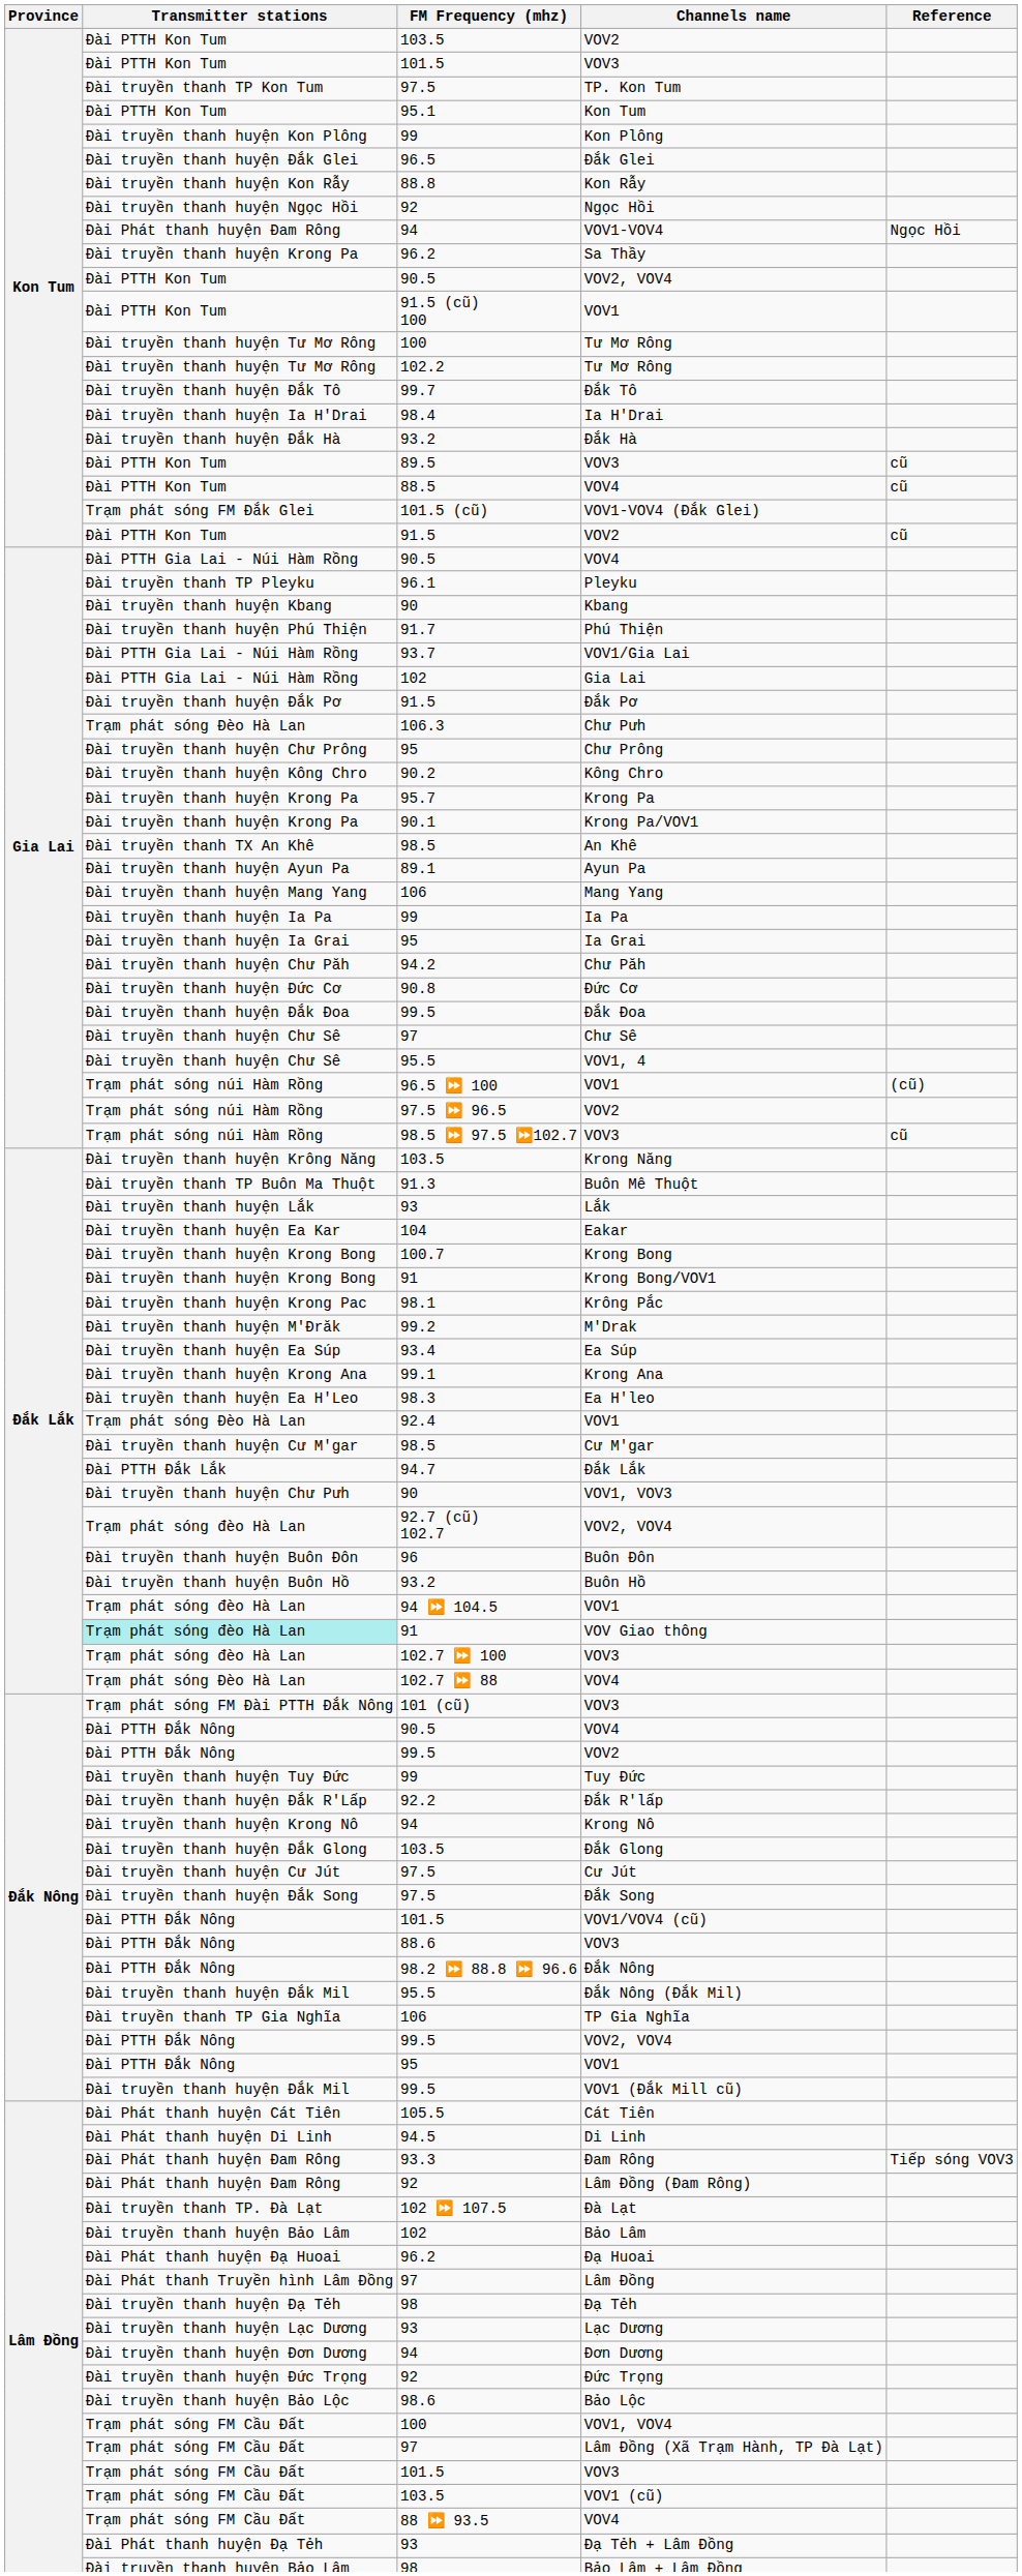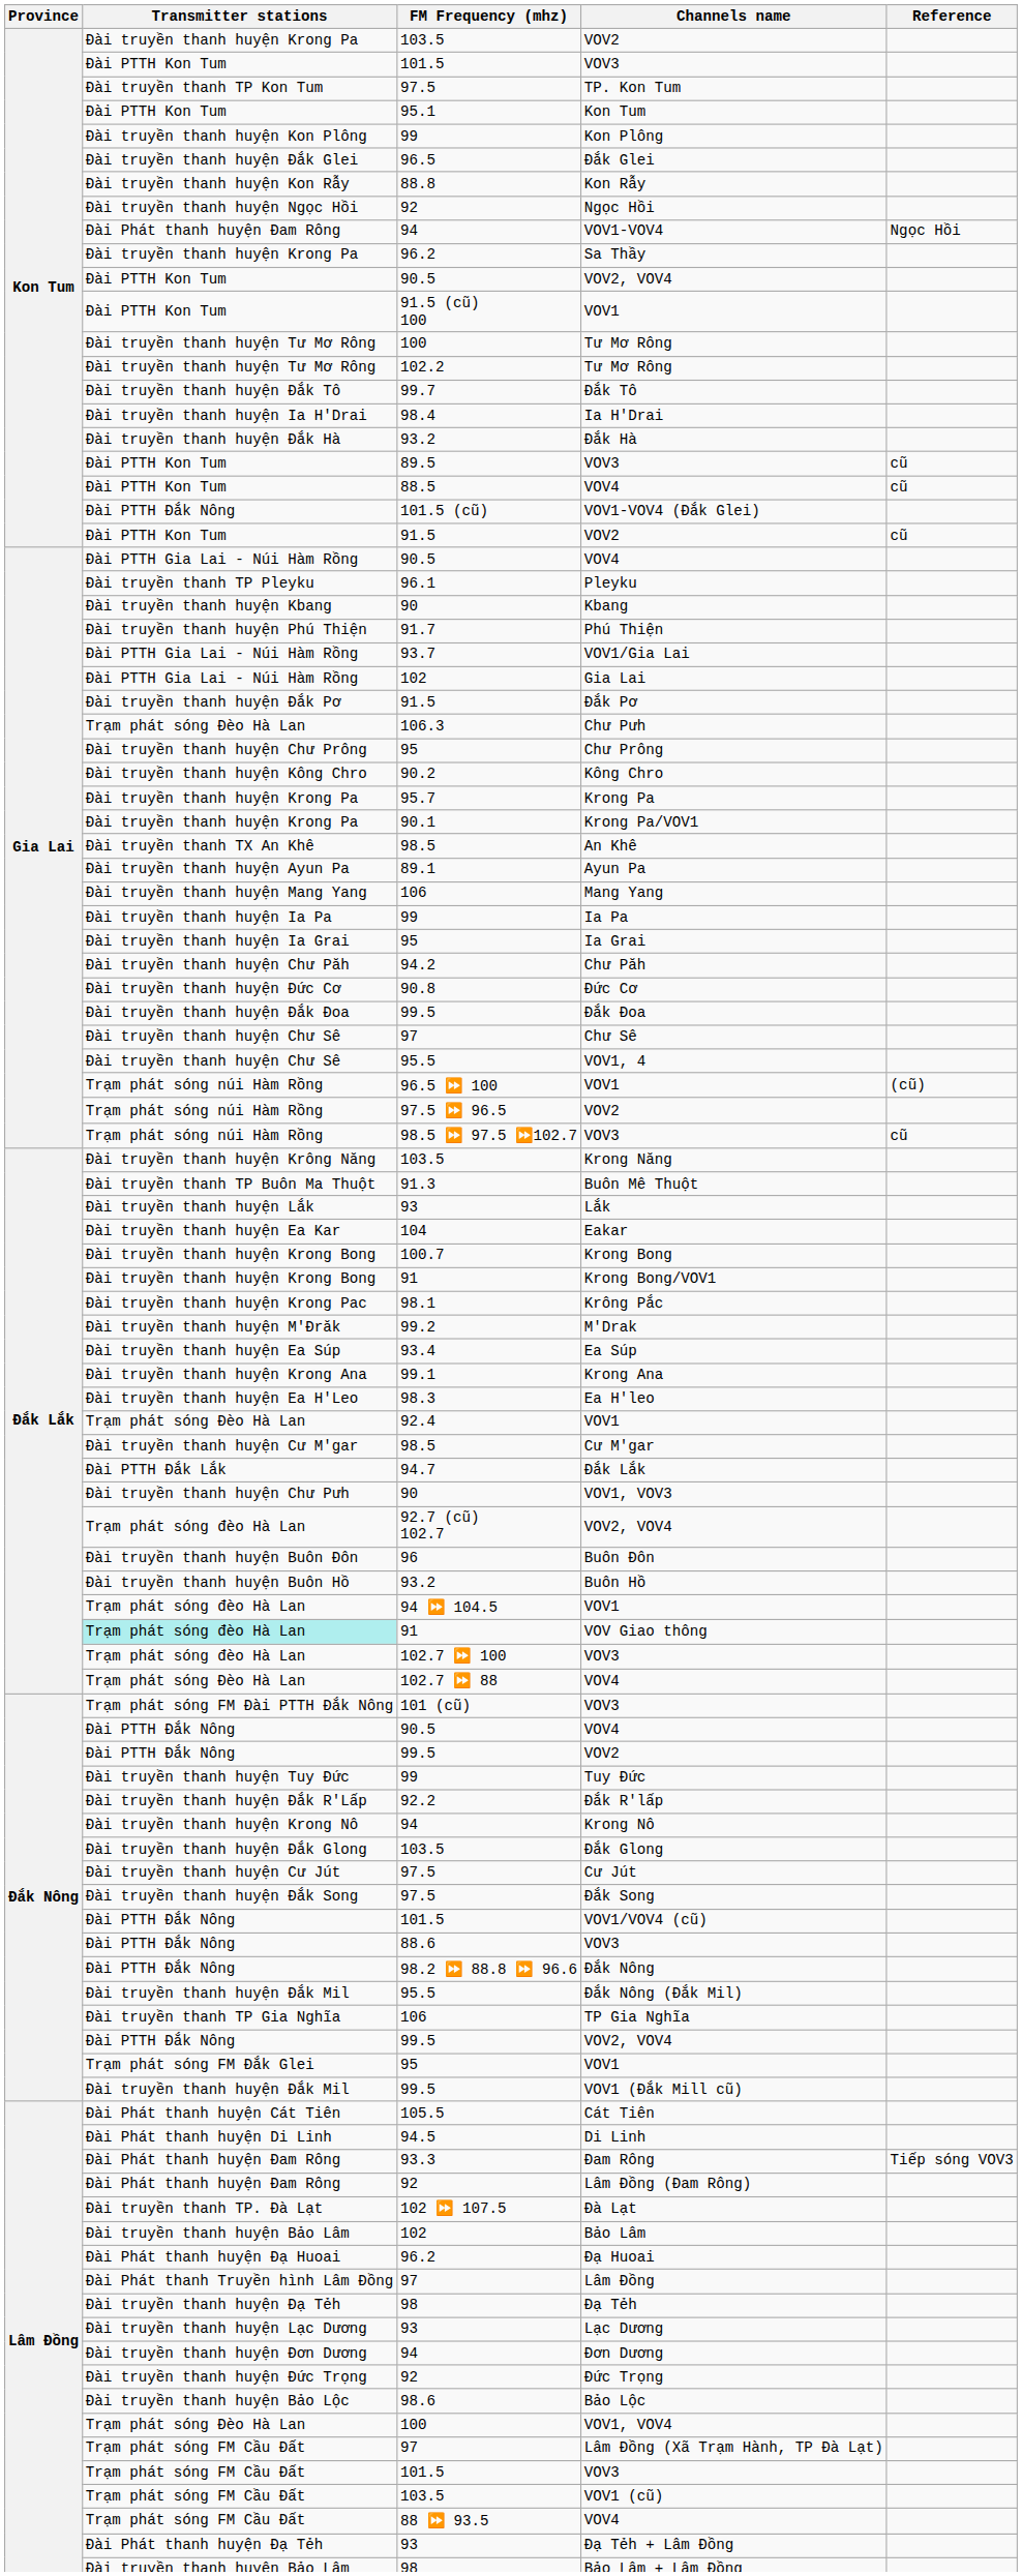 <table class="wikitable mw-collapsible mw-collapsed">
 <tr>
 <th>Province</th>
 <th>Transmitter stations</th>
 <th>FM Frequency (mhz)</th>
 <th>Channels name</th>
 <th>Reference</th>
 </tr>
 <tr>
 <th rowspan="21">Kon Tum</th>
-<td>Đài PTTH Kon Tum</td>
+<td>Đài truyền thanh huyện Krong Pa</td>
 <td>103.5</td>
 <td>VOV2</td>
 <td></td>
 </tr>
 <tr>
 <td>Đài PTTH Kon Tum</td>
 <td>101.5</td>
 <td>VOV3</td>
 <td></td>
 </tr>
 <tr>
 <td>Đài truyền thanh TP Kon Tum</td>
 <td>97.5</td>
 <td>TP. Kon Tum</td>
 <td></td>
 </tr>
 <tr>
 <td>Đài PTTH Kon Tum</td>
 <td>95.1</td>
 <td>Kon Tum</td>
 <td></td>
 </tr>
 <tr>
 <td>Đài truyền thanh huyện Kon Plông</td>
 <td>99</td>
 <td>Kon Plông</td>
 <td></td>
 </tr>
 <tr>
 <td>Đài truyền thanh huyện Đắk Glei</td>
 <td>96.5</td>
 <td>Đắk Glei</td>
 <td></td>
 </tr>
 <tr>
 <td>Đài truyền thanh huyện Kon Rẫy</td>
 <td>88.8</td>
 <td>Kon Rẫy</td>
 <td></td>
 </tr>
 <tr>
 <td>Đài truyền thanh huyện Ngọc Hồi</td>
 <td>92</td>
 <td>Ngọc Hồi</td>
 <td></td>
 </tr>
 <tr>
 <td>Đài Phát thanh huyện Đam Rông</td>
 <td>94</td>
 <td>VOV1-VOV4</td>
 <td>Ngọc Hồi</td>
 </tr>
 <tr>
 <td>Đài truyền thanh huyện Krong Pa</td>
 <td>96.2</td>
 <td>Sa Thầy</td>
 <td></td>
 </tr>
 <tr>
 <td>Đài PTTH Kon Tum</td>
 <td>90.5</td>
 <td>VOV2, VOV4</td>
 <td></td>
 </tr>
 <tr>
 <td>Đài PTTH Kon Tum</td>
 <td>91.5 (cũ) <br> 100</td>
 <td>VOV1</td>
 <td></td>
 </tr>
 <tr>
 <td>Đài truyền thanh huyện Tư Mơ Rông</td>
 <td>100</td>
 <td>Tư Mơ Rông</td>
 <td></td>
 </tr>
 <tr>
 <td>Đài truyền thanh huyện Tư Mơ Rông</td>
 <td>102.2</td>
 <td>Tư Mơ Rông</td>
 <td></td>
 </tr>
 <tr>
 <td>Đài truyền thanh huyện Đắk Tô</td>
 <td>99.7</td>
 <td>Đắk Tô</td>
 <td></td>
 </tr>
 <tr>
 <td>Đài truyền thanh huyện Ia H'Drai</td>
 <td>98.4</td>
 <td>Ia H'Drai</td>
 <td></td>
 </tr>
 <tr>
 <td>Đài truyền thanh huyện Đắk Hà</td>
 <td>93.2</td>
 <td>Đắk Hà</td>
 <td></td>
 </tr>
 <tr>
 <td>Đài PTTH Kon Tum</td>
 <td>89.5</td>
 <td>VOV3</td>
 <td>cũ</td>
 </tr>
 <tr>
 <td>Đài PTTH Kon Tum</td>
 <td>88.5</td>
 <td>VOV4</td>
 <td>cũ</td>
 </tr>
 <tr>
-<td>Trạm phát sóng FM Đắk Glei</td>
+<td>Đài PTTH Đắk Nông</td>
 <td>101.5 (cũ)</td>
 <td>VOV1-VOV4 (Đắk Glei)</td>
 <td></td>
 </tr>
 <tr>
 <td>Đài PTTH Kon Tum</td>
 <td>91.5</td>
 <td>VOV2</td>
 <td>cũ</td>
 </tr>
 <tr>
 <th rowspan="25">Gia Lai</th>
 <td>Đài PTTH Gia Lai - Núi Hàm Rồng</td>
 <td>90.5</td>
 <td>VOV4</td>
 <td></td>
 </tr>
 <tr>
 <td>Đài truyền thanh TP Pleyku</td>
 <td>96.1</td>
 <td>Pleyku</td>
 <td></td>
 </tr>
 <tr>
 <td>Đài truyền thanh huyện Kbang</td>
 <td>90</td>
 <td>Kbang</td>
 <td></td>
 </tr>
 <tr>
 <td>Đài truyền thanh huyện Phú Thiện</td>
 <td>91.7</td>
 <td>Phú Thiện</td>
 <td></td>
 </tr>
 <tr>
 <td>Đài PTTH Gia Lai - Núi Hàm Rồng</td>
 <td>93.7</td>
 <td>VOV1/Gia Lai</td>
 <td></td>
 </tr>
 <tr>
 <td>Đài PTTH Gia Lai - Núi Hàm Rồng</td>
 <td>102</td>
 <td>Gia Lai</td>
 <td></td>
 </tr>
 <tr>
 <td>Đài truyền thanh huyện Đắk Pơ</td>
 <td>91.5</td>
 <td>Đắk Pơ</td>
 <td></td>
 </tr>
 <tr>
 <td>Trạm phát sóng Đèo Hà Lan</td>
 <td>106.3</td>
 <td>Chư Pưh</td>
 <td></td>
 </tr>
 <tr>
 <td>Đài truyền thanh huyện Chư Prông</td>
 <td>95</td>
 <td>Chư Prông</td>
 <td></td>
 </tr>
 <tr>
 <td>Đài truyền thanh huyện Kông Chro</td>
 <td>90.2</td>
 <td>Kông Chro</td>
 <td></td>
 </tr>
 <tr>
 <td>Đài truyền thanh huyện Krong Pa</td>
 <td>95.7</td>
 <td>Krong Pa</td>
 <td></td>
 </tr>
 <tr>
 <td>Đài truyền thanh huyện Krong Pa</td>
 <td>90.1</td>
 <td>Krong Pa/VOV1</td>
 <td></td>
 </tr>
 <tr>
 <td>Đài truyền thanh TX An Khê</td>
 <td>98.5</td>
 <td>An Khê</td>
 <td></td>
 </tr>
 <tr>
 <td>Đài truyền thanh huyện Ayun Pa</td>
 <td>89.1</td>
 <td>Ayun Pa</td>
 <td></td>
 </tr>
 <tr>
 <td>Đài truyền thanh huyện Mang Yang</td>
 <td>106</td>
 <td>Mang Yang</td>
 <td></td>
 </tr>
 <tr>
 <td>Đài truyền thanh huyện Ia Pa</td>
 <td>99</td>
 <td>Ia Pa</td>
 <td></td>
 </tr>
 <tr>
 <td>Đài truyền thanh huyện Ia Grai</td>
 <td>95</td>
 <td>Ia Grai</td>
 <td></td>
 </tr>
 <tr>
 <td>Đài truyền thanh huyện Chư Păh</td>
 <td>94.2</td>
 <td>Chư Păh</td>
 <td></td>
 </tr>
 <tr>
 <td>Đài truyền thanh huyện Đức Cơ</td>
 <td>90.8</td>
 <td>Đức Cơ</td>
 <td></td>
 </tr>
 <tr>
 <td>Đài truyền thanh huyện Đắk Đoa</td>
 <td>99.5</td>
 <td>Đắk Đoa</td>
 <td></td>
 </tr>
 <tr>
 <td>Đài truyền thanh huyện Chư Sê</td>
 <td>97</td>
 <td>Chư Sê</td>
 <td></td>
 </tr>
 <tr>
 <td>Đài truyền thanh huyện Chư Sê</td>
 <td>95.5</td>
 <td>VOV1, 4</td>
 <td></td>
 </tr>
 <tr>
 <td>Trạm phát sóng núi Hàm Rồng</td>
 <td>96.5 ⏩ 100</td>
 <td>VOV1</td>
 <td>(cũ)</td>
 </tr>
 <tr>
 <td>Trạm phát sóng núi Hàm Rồng</td>
 <td>97.5 ⏩ 96.5</td>
 <td>VOV2</td>
 <td></td>
 </tr>
 <tr>
 <td>Trạm phát sóng núi Hàm Rồng</td>
 <td>98.5 ⏩ 97.5 ⏩102.7</td>
 <td>VOV3</td>
 <td>cũ</td>
 </tr>
 <tr>
 <th rowspan="22">Đắk Lắk</th>
 <td>Đài truyền thanh huyện Krông Năng</td>
 <td>103.5</td>
 <td>Krong Năng</td>
 <td></td>
 </tr>
 <tr>
 <td>Đài truyền thanh TP Buôn Ma Thuột</td>
 <td>91.3</td>
 <td>Buôn Mê Thuột</td>
 <td></td>
 </tr>
 <tr>
 <td>Đài truyền thanh huyện Lắk</td>
 <td>93</td>
 <td>Lắk</td>
 <td></td>
 </tr>
 <tr>
 <td>Đài truyền thanh huyện Ea Kar</td>
 <td>104</td>
 <td>Eakar</td>
 <td></td>
 </tr>
 <tr>
 <td>Đài truyền thanh huyện Krong Bong</td>
 <td>100.7</td>
 <td>Krong Bong</td>
 <td></td>
 </tr>
 <tr>
 <td>Đài truyền thanh huyện Krong Bong</td>
 <td>91</td>
 <td>Krong Bong/VOV1</td>
 <td></td>
 </tr>
 <tr>
 <td>Đài truyền thanh huyện Krong Pac</td>
 <td>98.1</td>
 <td>Krông Pắc</td>
 <td></td>
 </tr>
 <tr>
 <td>Đài truyền thanh huyện M'Đrăk</td>
 <td>99.2</td>
 <td>M'Drak</td>
 <td></td>
 </tr>
 <tr>
 <td>Đài truyền thanh huyện Ea Súp</td>
 <td>93.4</td>
 <td>Ea Súp</td>
 <td></td>
 </tr>
 <tr>
 <td>Đài truyền thanh huyện Krong Ana</td>
 <td>99.1</td>
 <td>Krong Ana</td>
 <td></td>
 </tr>
 <tr>
 <td>Đài truyền thanh huyện Ea H'Leo</td>
 <td>98.3</td>
 <td>Ea H'leo</td>
 <td></td>
 </tr>
 <tr>
 <td>Trạm phát sóng Đèo Hà Lan</td>
 <td>92.4</td>
 <td>VOV1</td>
 <td></td>
 </tr>
 <tr>
 <td>Đài truyền thanh huyện Cư M'gar</td>
 <td>98.5</td>
 <td>Cư M'gar</td>
 <td></td>
 </tr>
 <tr>
 <td>Đài PTTH Đắk Lắk</td>
 <td>94.7</td>
 <td>Đắk Lắk</td>
 <td></td>
 </tr>
 <tr>
 <td>Đài truyền thanh huyện Chư Pưh</td>
 <td>90</td>
 <td>VOV1, VOV3</td>
 <td></td>
 </tr>
 <tr>
 <td>Trạm phát sóng đèo Hà Lan</td>
 <td>92.7 (cũ) <br> 102.7</td>
 <td>VOV2, VOV4</td>
 <td></td>
 </tr>
 <tr>
 <td>Đài truyền thanh huyện Buôn Đôn</td>
 <td>96</td>
 <td>Buôn Đôn</td>
 <td></td>
 </tr>
 <tr>
 <td>Đài truyền thanh huyện Buôn Hồ</td>
 <td>93.2</td>
 <td>Buôn Hồ</td>
 <td></td>
 </tr>
 <tr>
 <td>Trạm phát sóng đèo Hà Lan</td>
 <td>94 ⏩ 104.5</td>
 <td>VOV1</td>
 <td></td>
 </tr>
 <tr>
 <td style="background: paleturquoise;">Trạm phát sóng đèo Hà Lan</td>
 <td>91</td>
 <td>VOV Giao thông</td>
 <td></td>
 </tr>
 <tr>
 <td>Trạm phát sóng đèo Hà Lan</td>
 <td>102.7 ⏩ 100</td>
 <td>VOV3</td>
 <td></td>
 </tr>
 <tr>
 <td>Trạm phát sóng Đèo Hà Lan</td>
 <td>102.7 ⏩ 88</td>
 <td>VOV4</td>
 <td></td>
 </tr>
 <tr>
 <th rowspan="17">Đắk Nông</th>
 <td>Trạm phát sóng FM Đài PTTH Đắk Nông</td>
 <td>101 (cũ)</td>
 <td>VOV3</td>
 <td></td>
 </tr>
 <tr>
 <td>Đài PTTH Đắk Nông</td>
 <td>90.5</td>
 <td>VOV4</td>
 <td></td>
 </tr>
 <tr>
 <td>Đài PTTH Đắk Nông</td>
 <td>99.5</td>
 <td>VOV2</td>
 <td></td>
 </tr>
 <tr>
 <td>Đài truyền thanh huyện Tuy Đức</td>
 <td>99</td>
 <td>Tuy Đức</td>
 <td></td>
 </tr>
 <tr>
 <td>Đài truyền thanh huyện Đắk R'Lấp</td>
 <td>92.2</td>
 <td>Đắk R'lấp</td>
 <td></td>
 </tr>
 <tr>
 <td>Đài truyền thanh huyện Krong Nô</td>
 <td>94</td>
 <td>Krong Nô</td>
 <td></td>
 </tr>
 <tr>
 <td>Đài truyền thanh huyện Đắk Glong</td>
 <td>103.5</td>
 <td>Đắk Glong</td>
 <td></td>
 </tr>
 <tr>
 <td>Đài truyền thanh huyện Cư Jút</td>
 <td>97.5</td>
 <td>Cư Jút</td>
 <td></td>
 </tr>
 <tr>
 <td>Đài truyền thanh huyện Đắk Song</td>
 <td>97.5</td>
 <td>Đắk Song</td>
 <td></td>
 </tr>
 <tr>
 <td>Đài PTTH Đắk Nông</td>
 <td>101.5</td>
 <td>VOV1/VOV4 (cũ)</td>
 <td></td>
 </tr>
 <tr>
 <td>Đài PTTH Đắk Nông</td>
 <td>88.6</td>
 <td>VOV3</td>
 <td></td>
 </tr>
 <tr>
 <td>Đài PTTH Đắk Nông</td>
 <td>98.2 ⏩ 88.8 ⏩ 96.6</td>
 <td>Đắk Nông</td>
 <td></td>
 </tr>
 <tr>
 <td>Đài truyền thanh huyện Đắk Mil</td>
 <td>95.5</td>
 <td>Đắk Nông (Đắk Mil)</td>
 <td></td>
 </tr>
 <tr>
 <td>Đài truyền thanh TP Gia Nghĩa</td>
 <td>106</td>
 <td>TP Gia Nghĩa</td>
 <td></td>
 </tr>
 <tr>
 <td>Đài PTTH Đắk Nông</td>
 <td>99.5</td>
 <td>VOV2, VOV4</td>
 <td></td>
 </tr>
 <tr>
-<td>Đài PTTH Đắk Nông</td>
+<td>Trạm phát sóng FM Đắk Glei</td>
 <td>95</td>
 <td>VOV1</td>
 <td></td>
 </tr>
 <tr>
 <td>Đài truyền thanh huyện Đắk Mil</td>
 <td>99.5</td>
 <td>VOV1 (Đắk Mill cũ)</td>
 <td></td>
 </tr>
 <tr>
 <th rowspan="20">Lâm Đồng</th>
 <td>Đài Phát thanh huyện Cát Tiên</td>
 <td>105.5</td>
 <td>Cát Tiên</td>
 <td></td>
 </tr>
 <tr>
 <td>Đài Phát thanh huyện Di Linh</td>
 <td>94.5</td>
 <td>Di Linh</td>
 <td></td>
 </tr>
 <tr>
 <td>Đài Phát thanh huyện Đam Rông</td>
 <td>93.3</td>
 <td>Đam Rông</td>
 <td>Tiếp sóng VOV3</td>
 </tr>
 <tr>
 <td>Đài Phát thanh huyện Đam Rông</td>
 <td>92</td>
 <td>Lâm Đồng (Đam Rông)</td>
 <td></td>
 </tr>
 <tr>
 <td>Đài truyền thanh TP. Đà Lạt</td>
 <td>102 ⏩ 107.5</td>
 <td>Đà Lạt</td>
 <td></td>
 </tr>
 <tr>
 <td>Đài truyền thanh huyện Bảo Lâm</td>
 <td>102</td>
 <td>Bảo Lâm</td>
 <td></td>
 </tr>
 <tr>
 <td>Đài Phát thanh huyện Đạ Huoai</td>
 <td>96.2</td>
 <td>Đạ Huoai</td>
 <td></td>
 </tr>
 <tr>
 <td>Đài Phát thanh Truyền hình Lâm Đồng</td>
 <td>97</td>
 <td>Lâm Đồng</td>
 <td></td>
 </tr>
 <tr>
 <td>Đài truyền thanh huyện Đạ Tẻh</td>
 <td>98</td>
 <td>Đạ Tẻh</td>
 <td></td>
 </tr>
 <tr>
 <td>Đài truyền thanh huyện Lạc Dương</td>
 <td>93</td>
 <td>Lạc Dương</td>
 <td></td>
 </tr>
 <tr>
 <td>Đài truyền thanh huyện Đơn Dương</td>
 <td>94</td>
 <td>Đơn Dương</td>
 <td></td>
 </tr>
 <tr>
 <td>Đài truyền thanh huyện Đức Trọng</td>
 <td>92</td>
 <td>Đức Trọng</td>
 <td></td>
 </tr>
 <tr>
 <td>Đài truyền thanh huyện Bảo Lộc</td>
 <td>98.6</td>
 <td>Bảo Lộc</td>
 <td></td>
 </tr>
 <tr>
-<td>Trạm phát sóng FM Cầu Đất</td>
+<td>Trạm phát sóng Đèo Hà Lan</td>
 <td>100</td>
 <td>VOV1, VOV4</td>
 <td></td>
 </tr>
 <tr>
 <td>Trạm phát sóng FM Cầu Đất</td>
 <td>97</td>
 <td>Lâm Đồng (Xã Trạm Hành, TP Đà Lạt)</td>
 <td></td>
 </tr>
 <tr>
 <td>Trạm phát sóng FM Cầu Đất</td>
 <td>101.5</td>
 <td>VOV3</td>
 <td></td>
 </tr>
 <tr>
 <td>Trạm phát sóng FM Cầu Đất</td>
 <td>103.5</td>
 <td>VOV1 (cũ)</td>
 <td></td>
 </tr>
 <tr>
 <td>Trạm phát sóng FM Cầu Đất</td>
 <td>88 ⏩ 93.5</td>
 <td>VOV4</td>
 <td></td>
 </tr>
 <tr>
 <td>Đài Phát thanh huyện Đạ Tẻh</td>
 <td>93</td>
 <td>Đạ Tẻh + Lâm Đồng</td>
 <td></td>
 </tr>
 <tr>
 <td>Đài truyền thanh huyện Bảo Lâm</td>
 <td>98</td>
 <td>Bảo Lâm + Lâm Đồng</td>
 <td></td>
 </tr>
 <tr>
 </tr>
 </table>
